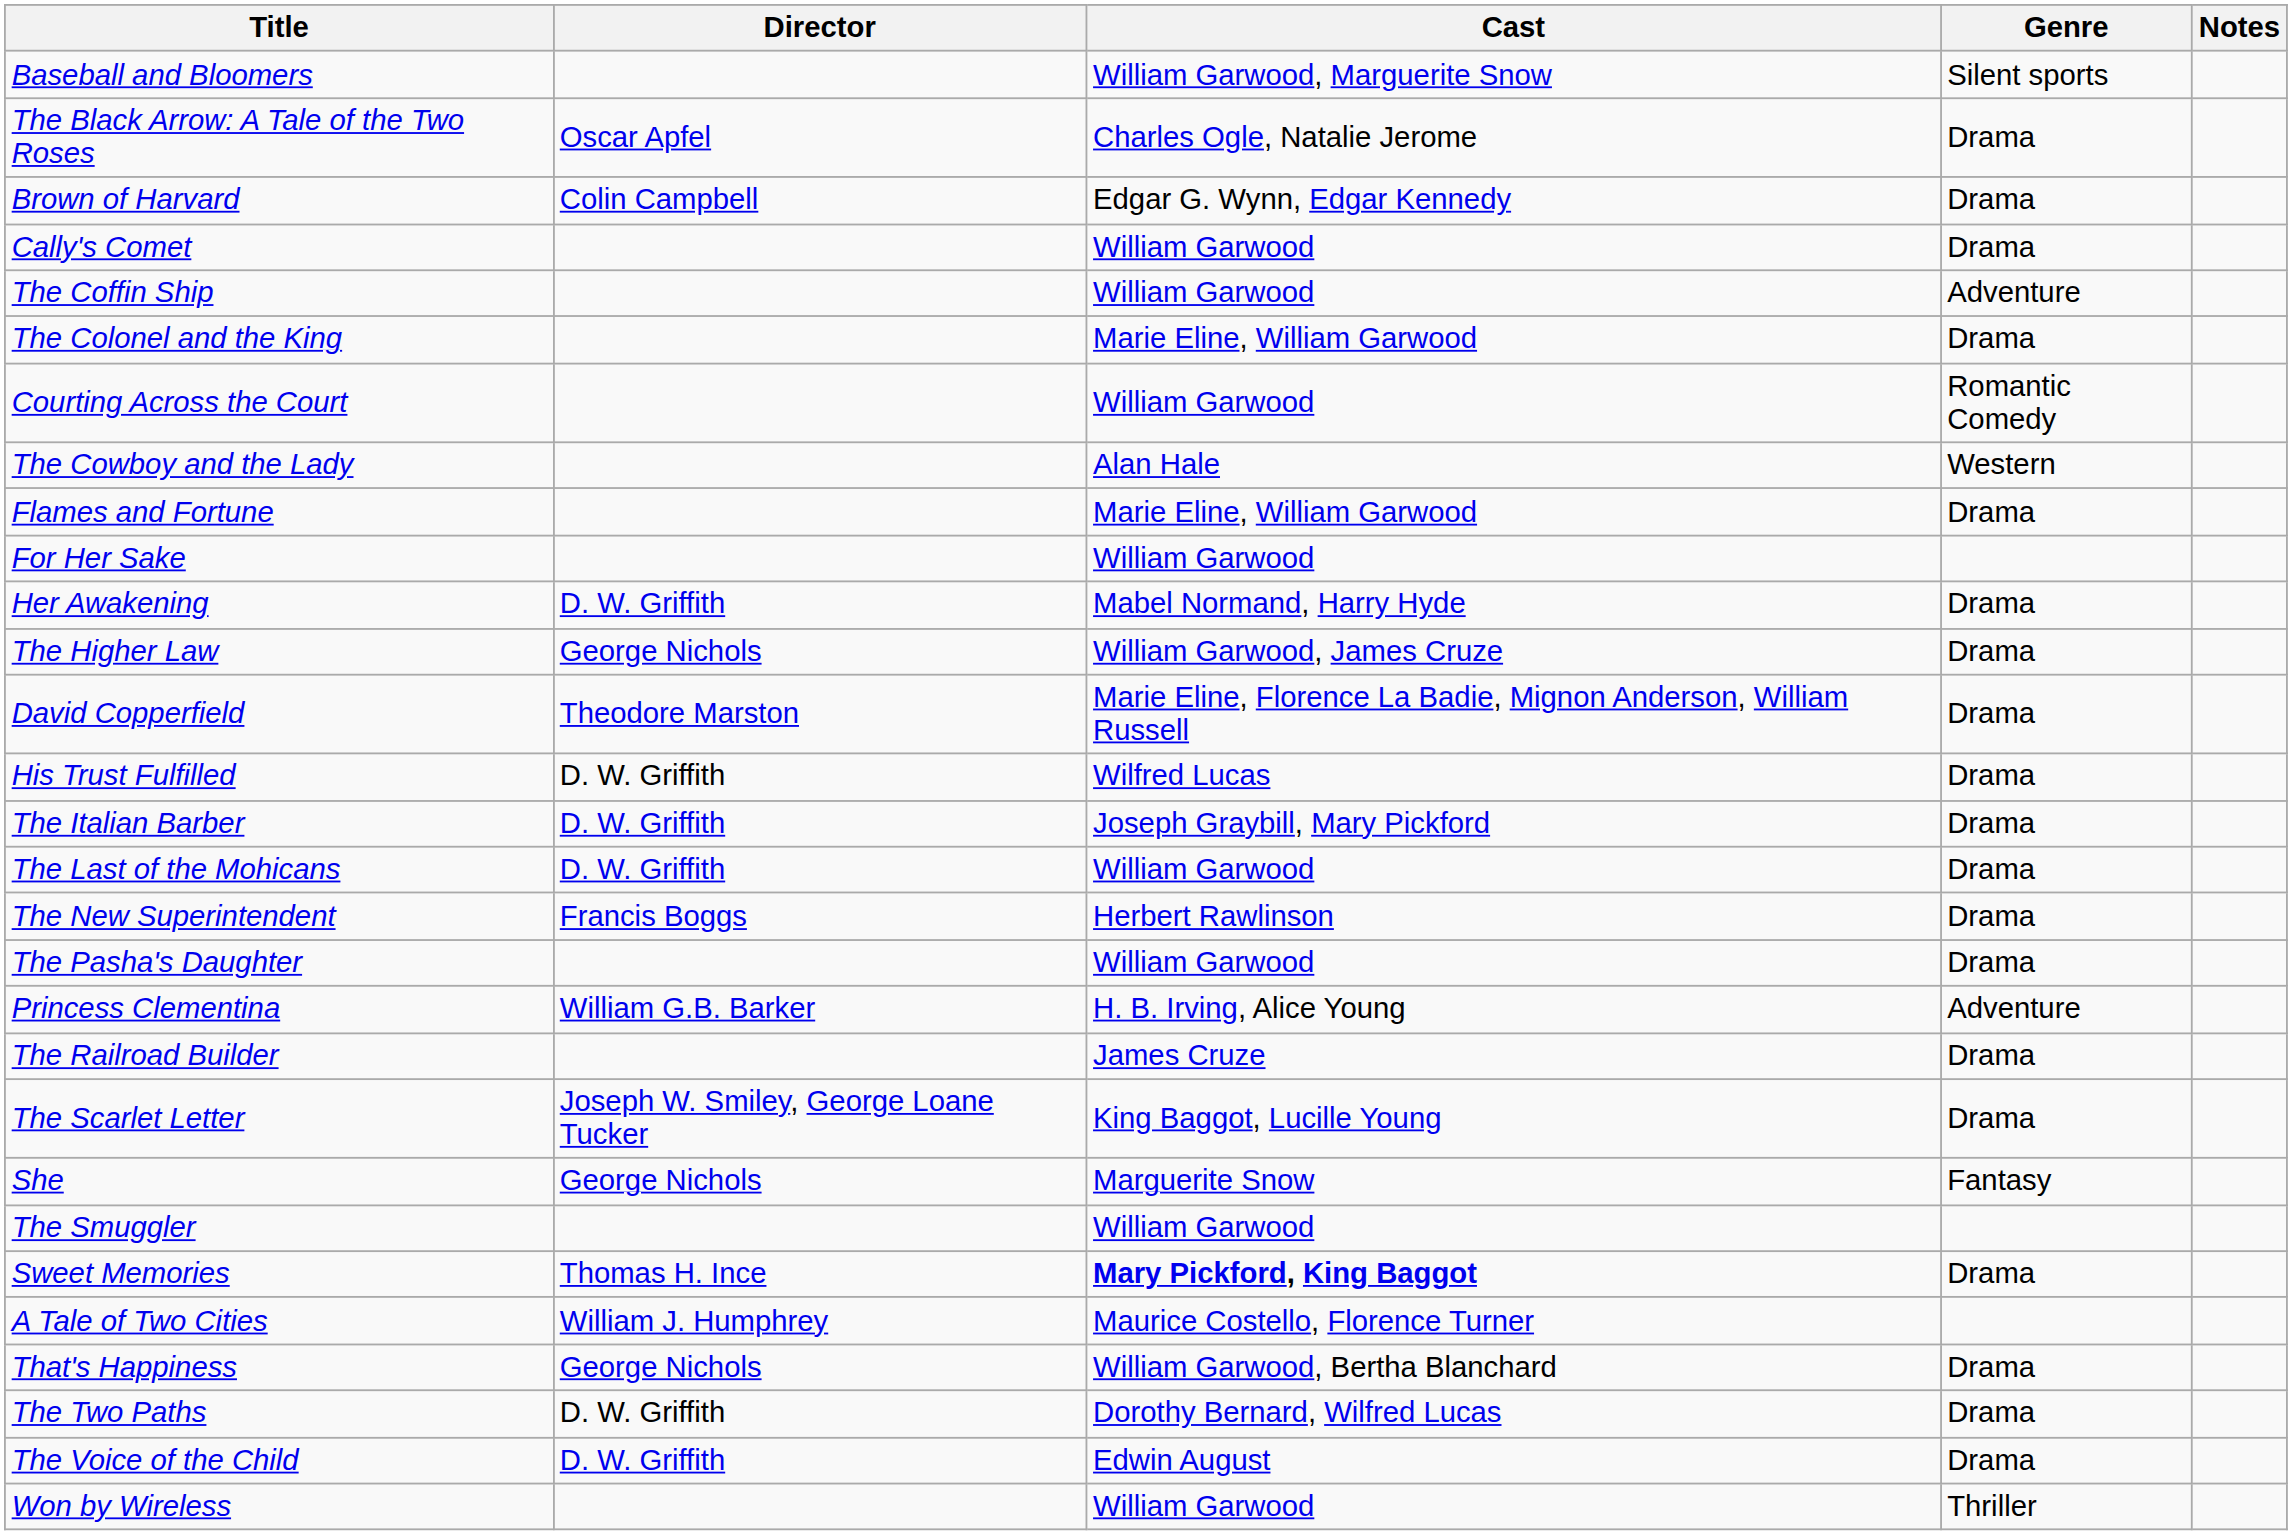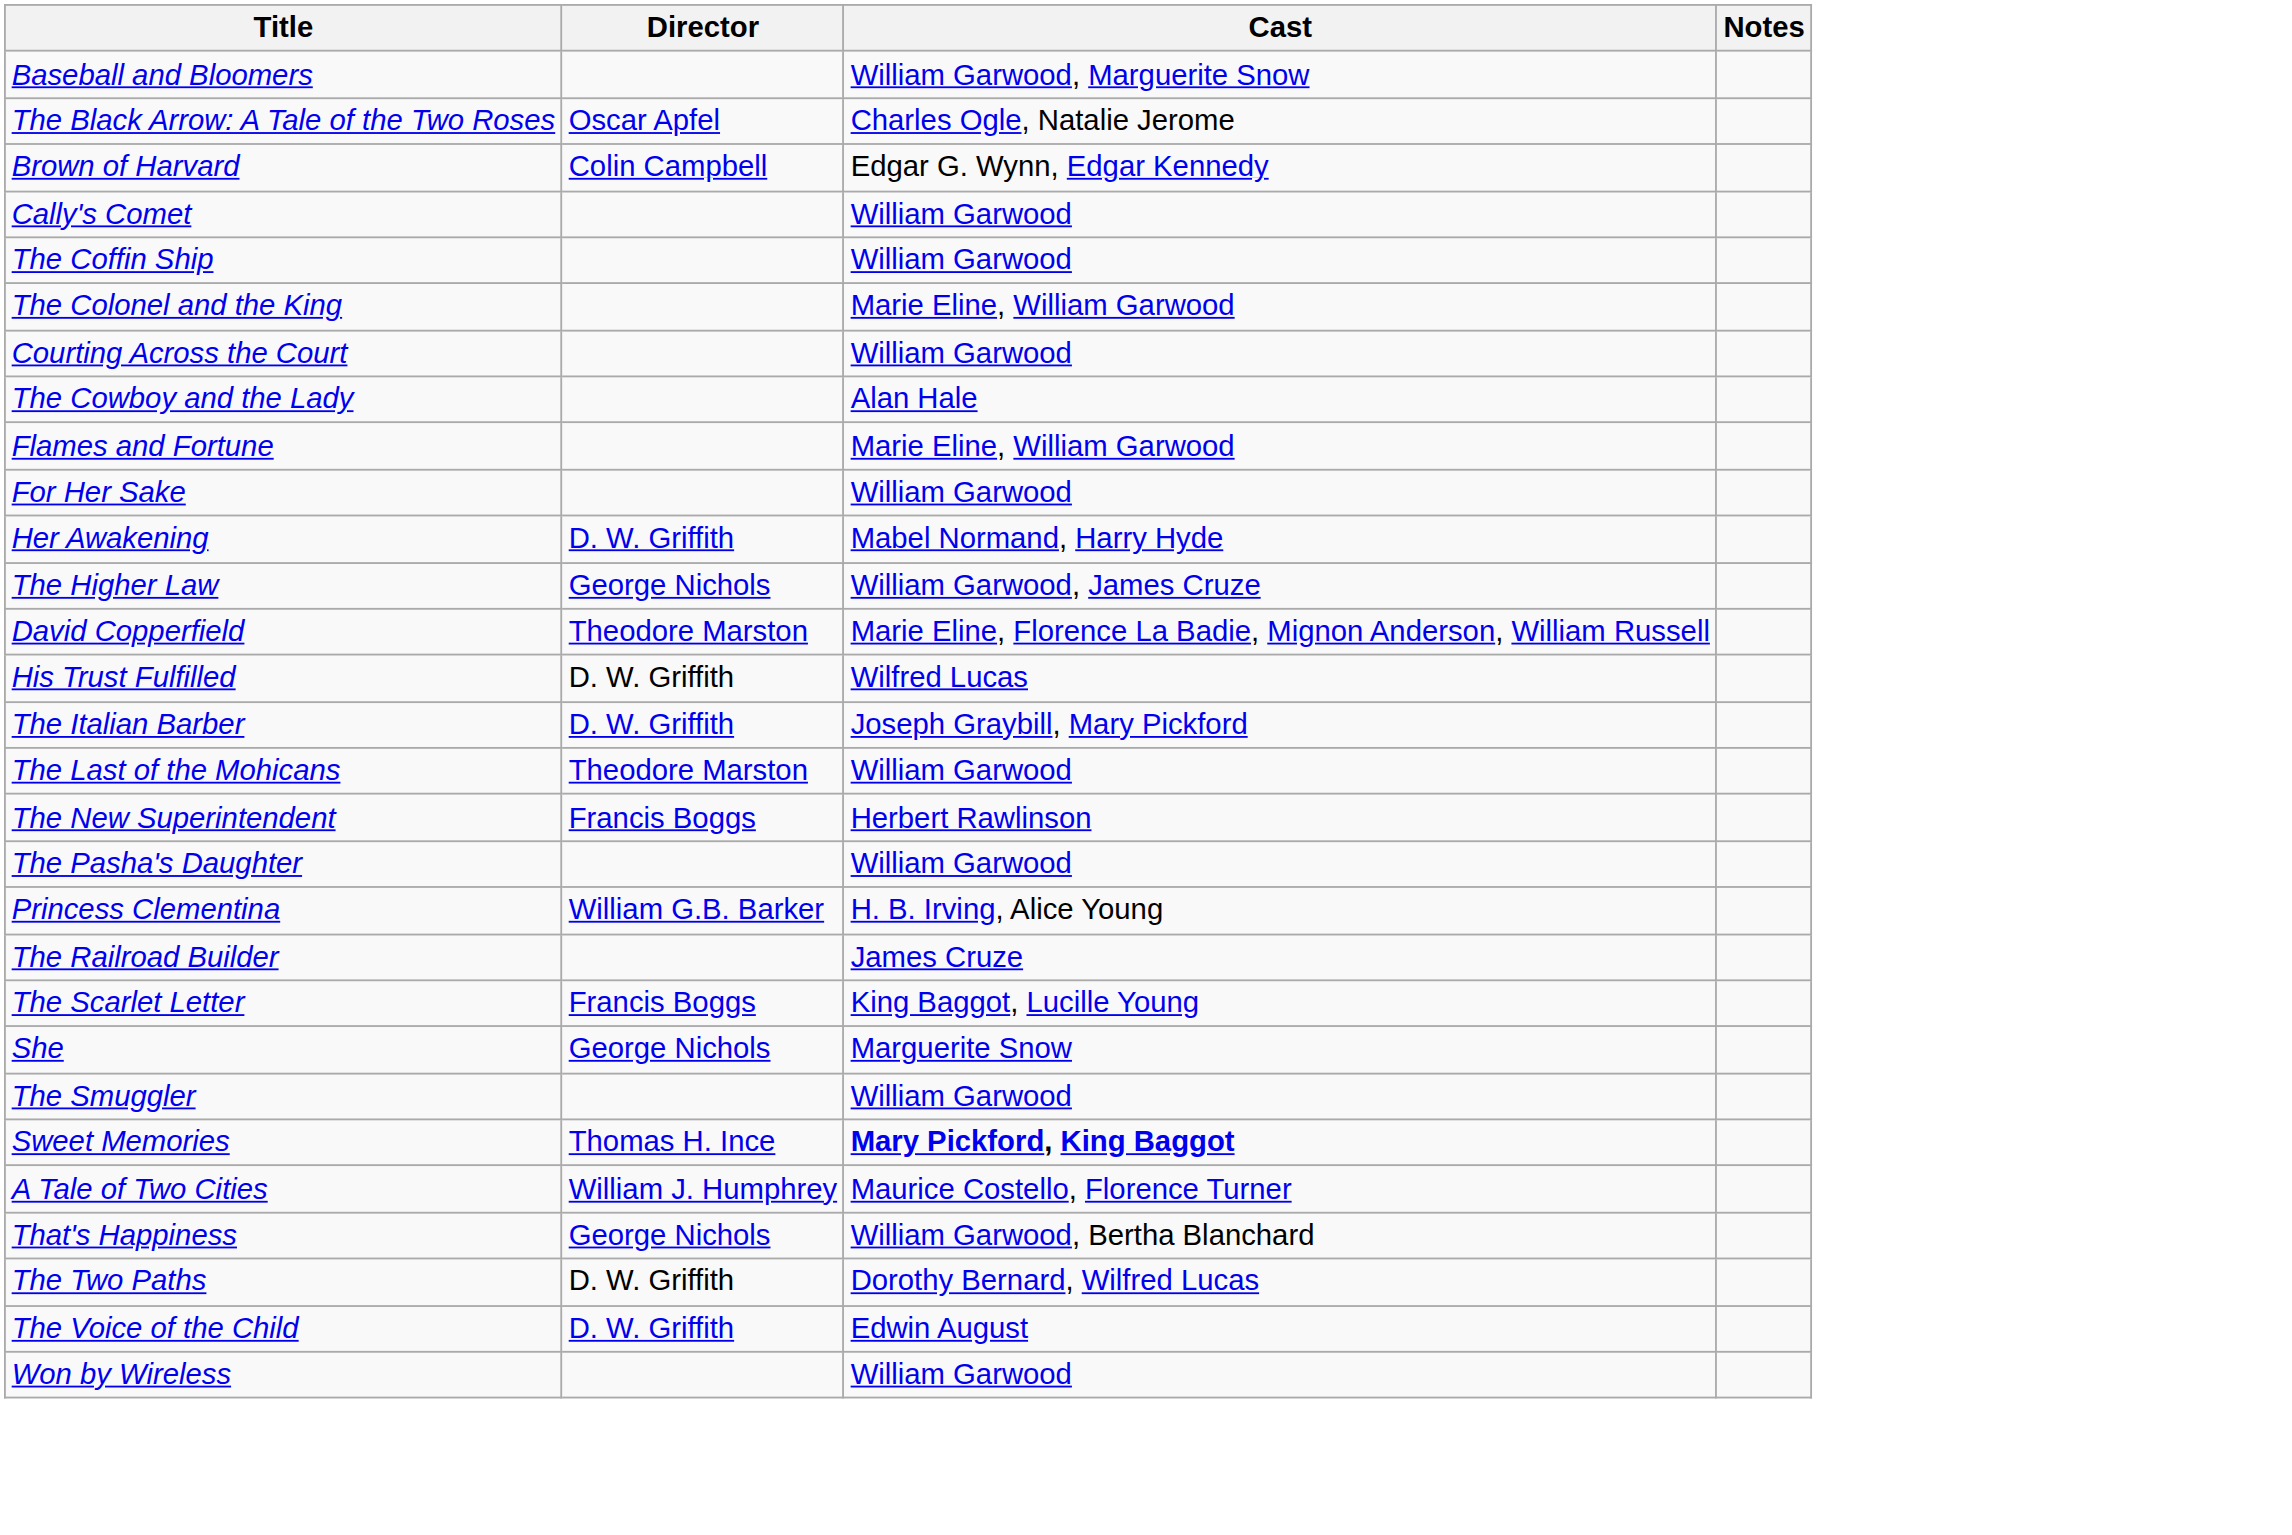 <table class="wikitable">
 <tr>
 <th>Title</th>
 <th>Director</th>
 <th>Cast</th>
-<th>Genre</th>
 <th>Notes</th>
 </tr>
 <tr>
 <td><em><a href='#'>Baseball and Bloomers</a></em></td>
 <td></td>
 <td><a href='#'>William Garwood</a>, <a href='#'>Marguerite Snow</a></td>
-<td>Silent sports</td>
 <td></td>
 </tr>
 <tr>
 <td><em><a href='#'>The Black Arrow: A Tale of the Two Roses</a></em></td>
 <td><a href='#'>Oscar Apfel</a></td>
 <td><a href='#'>Charles Ogle</a>, Natalie Jerome</td>
-<td>Drama</td>
 <td></td>
 </tr>
 <tr>
 <td><em><a href='#'>Brown of Harvard</a></em></td>
 <td><a href='#'>Colin Campbell</a></td>
 <td>Edgar G. Wynn, <a href='#'>Edgar Kennedy</a></td>
-<td>Drama</td>
 <td></td>
 </tr>
 <tr>
 <td><em><a href='#'>Cally's Comet</a></em></td>
 <td></td>
 <td><a href='#'>William Garwood</a></td>
-<td>Drama</td>
 <td></td>
 </tr>
 <tr>
 <td><em><a href='#'>The Coffin Ship</a></em></td>
 <td></td>
 <td><a href='#'>William Garwood</a></td>
-<td>Adventure</td>
 <td></td>
 </tr>
 <tr>
 <td><em><a href='#'>The Colonel and the King</a></em></td>
 <td></td>
 <td><a href='#'>Marie Eline</a>, <a href='#'>William Garwood</a></td>
-<td>Drama</td>
 <td></td>
 </tr>
 <tr>
 <td><em><a href='#'>Courting Across the Court</a></em></td>
 <td></td>
 <td><a href='#'>William Garwood</a></td>
-<td>Romantic Comedy</td>
 <td></td>
 </tr>
 <tr>
 <td><em><a href='#'>The Cowboy and the Lady</a></em></td>
 <td></td>
 <td><a href='#'>Alan Hale</a></td>
-<td>Western</td>
 <td></td>
 </tr>
 <tr>
 <td><em><a href='#'>Flames and Fortune</a></em></td>
 <td></td>
 <td><a href='#'>Marie Eline</a>, <a href='#'>William Garwood</a></td>
-<td>Drama</td>
 <td></td>
 </tr>
 <tr>
 <td><em><a href='#'>For Her Sake</a></em></td>
 <td></td>
 <td><a href='#'>William Garwood</a></td>
 <td></td>
-<td></td>
 </tr>
 <tr>
 <td><em><a href='#'>Her Awakening</a></em></td>
 <td><a href='#'>D. W. Griffith</a></td>
 <td><a href='#'>Mabel Normand</a>, <a href='#'>Harry Hyde</a></td>
-<td>Drama</td>
 <td></td>
 </tr>
 <tr>
 <td><em><a href='#'>The Higher Law</a></em></td>
 <td><a href='#'>George Nichols</a></td>
 <td><a href='#'>William Garwood</a>, <a href='#'>James Cruze</a></td>
-<td>Drama</td>
 <td></td>
 </tr>
 <tr>
 <td><em><a href='#'>David Copperfield</a></em></td>
 <td><a href='#'>Theodore Marston</a></td>
 <td><a href='#'>Marie Eline</a>, <a href='#'>Florence La Badie</a>, <a href='#'>Mignon Anderson</a>, <a href='#'>William Russell</a></td>
-<td>Drama</td>
 <td></td>
 </tr>
 <tr>
 <td><em><a href='#'>His Trust Fulfilled</a></em></td>
 <td>D. W. Griffith</td>
 <td><a href='#'>Wilfred Lucas</a></td>
-<td>Drama</td>
 <td></td>
 </tr>
 <tr>
 <td><em><a href='#'>The Italian Barber</a></em></td>
 <td><a href='#'>D. W. Griffith</a></td>
 <td><a href='#'>Joseph Graybill</a>, <a href='#'>Mary Pickford</a></td>
-<td>Drama</td>
 <td></td>
 </tr>
 <tr>
 <td><em><a href='#'>The Last of the Mohicans</a></em></td>
-<td><a href='#'>D. W. Griffith</a></td>
+<td><a href='#'>Theodore Marston</a></td>
 <td><a href='#'>William Garwood</a></td>
-<td>Drama</td>
 <td></td>
 </tr>
 <tr>
 <td><em><a href='#'>The New Superintendent</a></em></td>
 <td><a href='#'>Francis Boggs</a></td>
 <td><a href='#'>Herbert Rawlinson</a></td>
-<td>Drama</td>
 <td></td>
 </tr>
 <tr>
 <td><em><a href='#'>The Pasha's Daughter</a></em></td>
 <td></td>
 <td><a href='#'>William Garwood</a></td>
-<td>Drama</td>
 <td></td>
 </tr>
 <tr>
 <td><em><a href='#'>Princess Clementina</a></em></td>
 <td><a href='#'>William G.B. Barker</a></td>
 <td><a href='#'>H. B. Irving</a>, Alice Young</td>
-<td>Adventure</td>
 <td></td>
 </tr>
 <tr>
 <td><em><a href='#'>The Railroad Builder</a></em></td>
 <td></td>
 <td><a href='#'>James Cruze</a></td>
-<td>Drama</td>
 <td></td>
 </tr>
 <tr>
 <td><em><a href='#'>The Scarlet Letter</a></em></td>
-<td><a href='#'>Joseph W. Smiley</a>, <a href='#'>George Loane Tucker</a></td>
+<td><a href='#'>Francis Boggs</a></td>
 <td><a href='#'>King Baggot</a>, <a href='#'>Lucille Young</a></td>
-<td>Drama</td>
 <td></td>
 </tr>
 <tr>
 <td><em><a href='#'>She</a></em></td>
 <td><a href='#'>George Nichols</a></td>
 <td><a href='#'>Marguerite Snow</a></td>
-<td>Fantasy</td>
 <td></td>
 </tr>
 <tr>
 <td><em><a href='#'>The Smuggler</a></em></td>
 <td></td>
 <td><a href='#'>William Garwood</a></td>
 <td></td>
-<td></td>
 </tr>
 <tr>
 <td><em><a href='#'>Sweet Memories</a></em></td>
 <td><a href='#'>Thomas H. Ince</a></td>
 <td><strong><a href='#'>Mary Pickford</a>, <a href='#'>King Baggot</a></strong></td>
-<td>Drama</td>
 <td></td>
 </tr>
 <tr>
 <td><em><a href='#'>A Tale of Two Cities</a></em></td>
 <td><a href='#'>William J. Humphrey</a></td>
 <td><a href='#'>Maurice Costello</a>, <a href='#'>Florence Turner</a></td>
 <td></td>
-<td></td>
 </tr>
 <tr>
 <td><em><a href='#'>That's Happiness</a></em></td>
 <td><a href='#'>George Nichols</a></td>
 <td><a href='#'>William Garwood</a>, Bertha Blanchard</td>
-<td>Drama</td>
 <td></td>
 </tr>
 <tr>
 <td><em><a href='#'>The Two Paths</a></em></td>
 <td>D. W. Griffith</td>
 <td><a href='#'>Dorothy Bernard</a>, <a href='#'>Wilfred Lucas</a></td>
-<td>Drama</td>
 <td></td>
 </tr>
 <tr>
 <td><em><a href='#'>The Voice of the Child</a></em></td>
 <td><a href='#'>D. W. Griffith</a></td>
 <td><a href='#'>Edwin August</a></td>
-<td>Drama</td>
 <td></td>
 </tr>
 <tr>
 <td><em><a href='#'>Won by Wireless</a></em></td>
 <td></td>
 <td><a href='#'>William Garwood</a></td>
-<td>Thriller</td>
 <td></td>
 </tr>
 </table>
